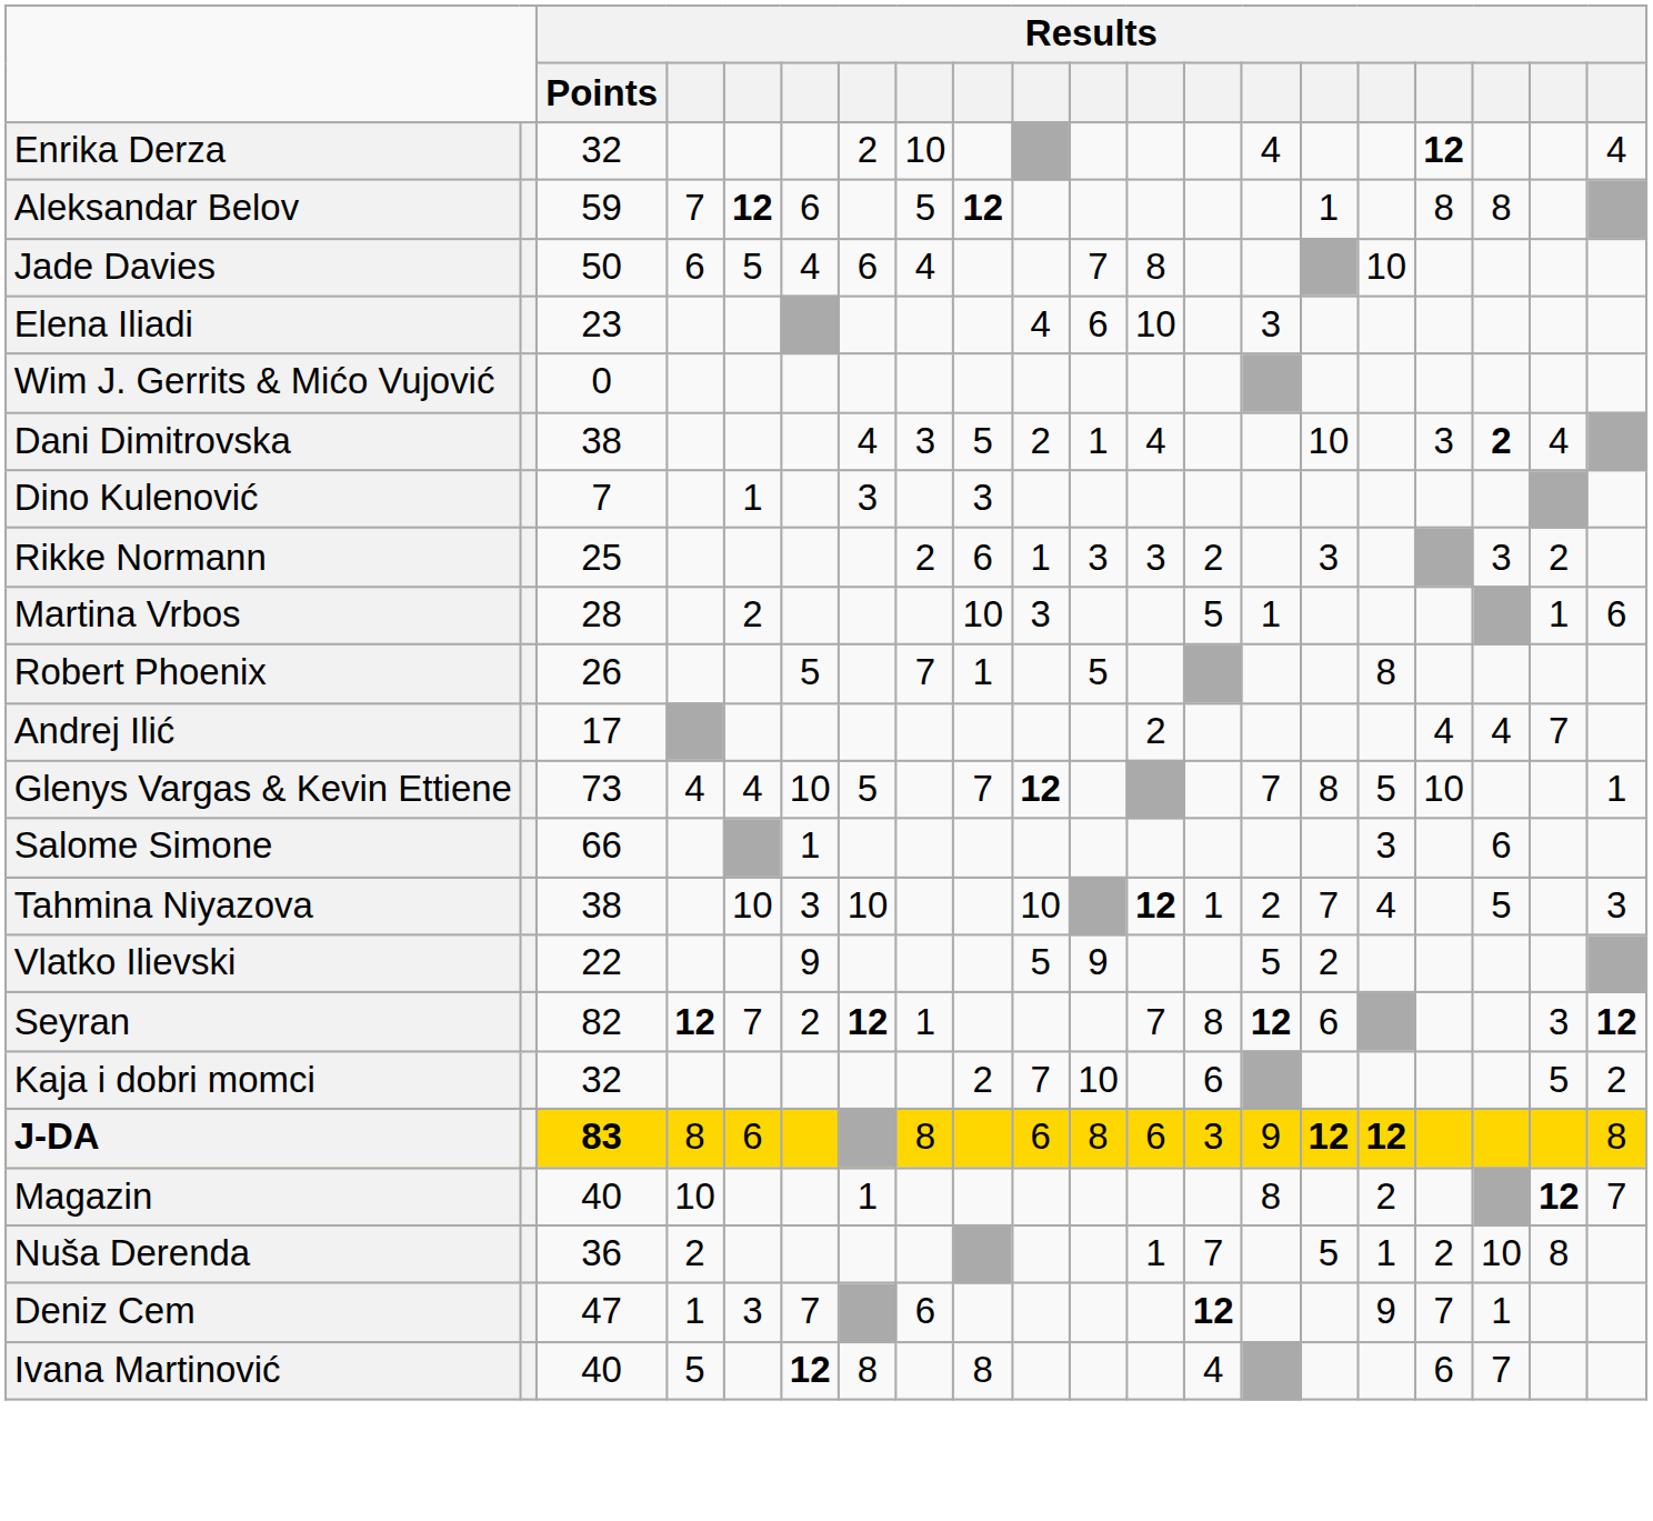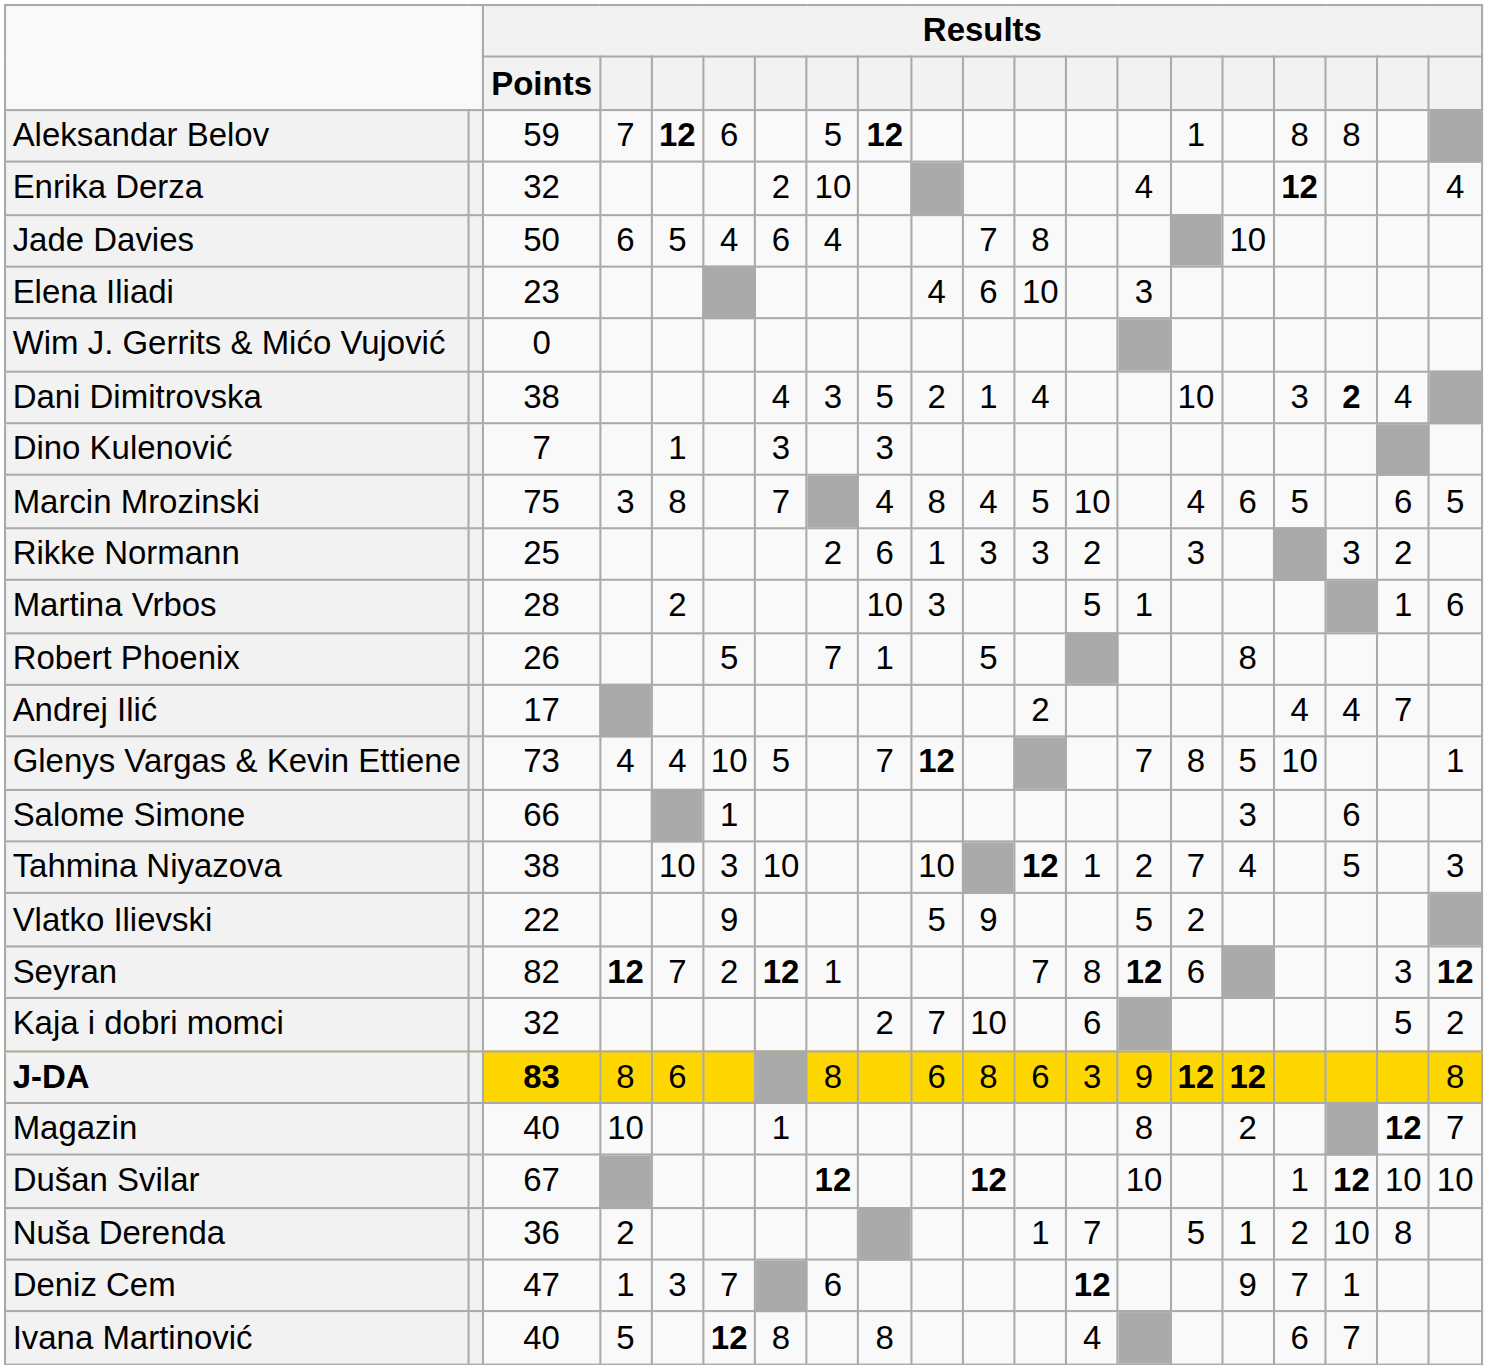 <table class="wikitable" border="1" style="text-align:center">
 <tr>
 <td colspan="2" rowspan="2"></td>
 <th colspan="18">Results</th>
 </tr>
 <tr>
 <th>Points</th>
 <th></th>
 <th></th>
 <th></th>
 <th></th>
 <th></th>
 <th></th>
 <th></th>
 <th></th>
 <th></th>
 <th></th>
 <th></th>
 <th></th>
 <th></th>
 <th></th>
 <th></th>
 <th></th>
 <th></th>
 </tr>
 <tr>
+<td style="text-align:left; background:#f2f2f2;">Aleksandar Belov</td>
+<td style="text-align:right; background:#f2f2f2;"></td>
+<td>59</td>
+<td>7</td>
+<td><strong>12</strong></td>
+<td>6</td>
+<td></td>
+<td>5</td>
+<td><strong>12</strong></td>
+<td></td>
+<td></td>
+<td></td>
+<td></td>
+<td></td>
+<td>1</td>
+<td></td>
+<td>8</td>
+<td>8</td>
+<td></td>
+<td style="text-align:left; background:#aaaaaa;"></td>
+</tr>
+<tr>
 <td style="text-align:left; background:#f2f2f2;">Enrika Derza</td>
 <td style="text-align:right; background:#f2f2f2;"></td>
 <td>32</td>
 <td></td>
 <td></td>
 <td></td>
 <td>2</td>
 <td>10</td>
 <td></td>
 <td style="text-align:left; background:#aaaaaa;"></td>
 <td></td>
 <td></td>
 <td></td>
 <td>4</td>
 <td></td>
 <td></td>
 <td><strong>12</strong></td>
 <td></td>
 <td></td>
 <td>4</td>
-</tr>
-<tr>
-<td style="text-align:left; background:#f2f2f2;">Aleksandar Belov</td>
-<td style="text-align:right; background:#f2f2f2;"></td>
-<td>59</td>
-<td>7</td>
-<td><strong>12</strong></td>
-<td>6</td>
-<td></td>
-<td>5</td>
-<td><strong>12</strong></td>
-<td></td>
-<td></td>
-<td></td>
-<td></td>
-<td></td>
-<td>1</td>
-<td></td>
-<td>8</td>
-<td>8</td>
-<td></td>
-<td style="text-align:left; background:#aaaaaa;"></td>
 </tr>
 <tr>
 <td style="text-align:left; background:#f2f2f2;">Jade Davies</td>
 <td style="text-align:right; background:#f2f2f2;"></td>
 <td>50</td>
 <td>6</td>
 <td>5</td>
 <td>4</td>
 <td>6</td>
 <td>4</td>
 <td></td>
 <td></td>
 <td>7</td>
 <td>8</td>
 <td></td>
 <td></td>
 <td style="text-align:left; background:#aaaaaa;"></td>
 <td>10</td>
 <td></td>
 <td></td>
 <td></td>
 <td></td>
 </tr>
 <tr>
 <td style="text-align:left; background:#f2f2f2;">Elena Iliadi</td>
 <td style="text-align:right; background:#f2f2f2;"></td>
 <td>23</td>
 <td></td>
 <td></td>
 <td style="text-align:left; background:#aaaaaa;"></td>
 <td></td>
 <td></td>
 <td></td>
 <td>4</td>
 <td>6</td>
 <td>10</td>
 <td></td>
 <td>3</td>
 <td></td>
 <td></td>
 <td></td>
 <td></td>
 <td></td>
 <td></td>
 </tr>
 <tr>
 <td style="text-align:left; background:#f2f2f2;">Wim J. Gerrits & Mićo Vujović</td>
 <td style="text-align:right; background:#f2f2f2;"></td>
 <td>0</td>
 <td></td>
 <td></td>
 <td></td>
 <td></td>
 <td></td>
 <td></td>
 <td></td>
 <td></td>
 <td></td>
 <td></td>
 <td style="text-align:left; background:#aaaaaa;"></td>
 <td></td>
 <td></td>
 <td></td>
 <td></td>
 <td></td>
 <td></td>
 </tr>
 <tr>
 <td style="text-align:left; background:#f2f2f2;">Dani Dimitrovska</td>
 <td style="text-align:right; background:#f2f2f2;"></td>
 <td>38</td>
 <td></td>
 <td></td>
 <td></td>
 <td>4</td>
 <td>3</td>
 <td>5</td>
 <td>2</td>
 <td>1</td>
 <td>4</td>
 <td></td>
 <td></td>
 <td>10</td>
 <td></td>
 <td>3</td>
 <td><strong>2</strong></td>
 <td>4</td>
 <td style="text-align:left; background:#aaaaaa;"></td>
 </tr>
 <tr>
 <td style="text-align:left; background:#f2f2f2;">Dino Kulenović</td>
 <td style="text-align:right; background:#f2f2f2;"></td>
 <td>7</td>
 <td></td>
 <td>1</td>
 <td></td>
 <td>3</td>
 <td></td>
 <td>3</td>
 <td></td>
 <td></td>
 <td></td>
 <td></td>
 <td></td>
 <td></td>
 <td></td>
 <td></td>
 <td></td>
 <td style="text-align:left; background:#aaaaaa;"></td>
 <td></td>
+</tr>
+<tr>
+<td style="text-align:left; background:#f2f2f2;">Marcin Mrozinski</td>
+<td style="text-align:right; background:#f2f2f2;"></td>
+<td>75</td>
+<td>3</td>
+<td>8</td>
+<td></td>
+<td>7</td>
+<td style="text-align:left; background:#aaaaaa;"></td>
+<td>4</td>
+<td>8</td>
+<td>4</td>
+<td>5</td>
+<td>10</td>
+<td></td>
+<td>4</td>
+<td>6</td>
+<td>5</td>
+<td></td>
+<td>6</td>
+<td>5</td>
 </tr>
 <tr>
 <td style="text-align:left; background:#f2f2f2;">Rikke Normann</td>
 <td style="text-align:right; background:#f2f2f2;"></td>
 <td>25</td>
 <td></td>
 <td></td>
 <td></td>
 <td></td>
 <td>2</td>
 <td>6</td>
 <td>1</td>
 <td>3</td>
 <td>3</td>
 <td>2</td>
 <td></td>
 <td>3</td>
 <td></td>
 <td style="text-align:left; background:#aaaaaa;"></td>
 <td>3</td>
 <td>2</td>
 <td></td>
 </tr>
 <tr>
 <td style="text-align:left; background:#f2f2f2;">Martina Vrbos</td>
 <td style="text-align:right; background:#f2f2f2;"></td>
 <td>28</td>
 <td></td>
 <td>2</td>
 <td></td>
 <td></td>
 <td></td>
 <td>10</td>
 <td>3</td>
 <td></td>
 <td></td>
 <td>5</td>
 <td>1</td>
 <td></td>
 <td></td>
 <td></td>
 <td style="text-align:left; background:#aaaaaa;"></td>
 <td>1</td>
 <td>6</td>
 </tr>
 <tr>
 <td style="text-align:left; background:#f2f2f2;">Robert Phoenix</td>
 <td style="text-align:right; background:#f2f2f2;"></td>
 <td>26</td>
 <td></td>
 <td></td>
 <td>5</td>
 <td></td>
 <td>7</td>
 <td>1</td>
 <td></td>
 <td>5</td>
 <td></td>
 <td style="text-align:left; background:#aaaaaa;"></td>
 <td></td>
 <td></td>
 <td>8</td>
 <td></td>
 <td></td>
 <td></td>
 <td></td>
 </tr>
 <tr>
 <td style="text-align:left; background:#f2f2f2;">Andrej Ilić</td>
 <td style="text-align:right; background:#f2f2f2;"></td>
 <td>17</td>
 <td style="text-align:left; background:#aaaaaa;"></td>
 <td></td>
 <td></td>
 <td></td>
 <td></td>
 <td></td>
 <td></td>
 <td></td>
 <td>2</td>
 <td></td>
 <td></td>
 <td></td>
 <td></td>
 <td>4</td>
 <td>4</td>
 <td>7</td>
 <td></td>
 </tr>
 <tr>
 <td style="text-align:left; background:#f2f2f2;">Glenys Vargas & Kevin Ettiene</td>
 <td style="text-align:right; background:#f2f2f2;"></td>
 <td>73</td>
 <td>4</td>
 <td>4</td>
 <td>10</td>
 <td>5</td>
 <td></td>
 <td>7</td>
 <td><strong>12</strong></td>
 <td></td>
 <td style="text-align:left; background:#aaaaaa;"></td>
 <td></td>
 <td>7</td>
 <td>8</td>
 <td>5</td>
 <td>10</td>
 <td></td>
 <td></td>
 <td>1</td>
 </tr>
 <tr>
 <td style="text-align:left; background:#f2f2f2;">Salome Simone</td>
 <td style="text-align:right; background:#f2f2f2;"></td>
 <td>66</td>
 <td></td>
 <td style="text-align:left; background:#aaaaaa;"></td>
 <td>1</td>
 <td></td>
 <td></td>
 <td></td>
 <td></td>
 <td></td>
 <td></td>
 <td></td>
 <td></td>
 <td></td>
 <td>3</td>
 <td></td>
 <td>6</td>
 <td></td>
 <td></td>
 </tr>
 <tr>
 <td style="text-align:left; background:#f2f2f2;">Tahmina Niyazova</td>
 <td style="text-align:right; background:#f2f2f2;"></td>
 <td>38</td>
 <td></td>
 <td>10</td>
 <td>3</td>
 <td>10</td>
 <td></td>
 <td></td>
 <td>10</td>
 <td style="text-align:left; background:#aaaaaa;"></td>
 <td><strong>12</strong></td>
 <td>1</td>
 <td>2</td>
 <td>7</td>
 <td>4</td>
 <td></td>
 <td>5</td>
 <td></td>
 <td>3</td>
 </tr>
 <tr>
 <td style="text-align:left; background:#f2f2f2;">Vlatko Ilievski</td>
 <td style="text-align:right; background:#f2f2f2;"></td>
 <td>22</td>
 <td></td>
 <td></td>
 <td>9</td>
 <td></td>
 <td></td>
 <td></td>
 <td>5</td>
 <td>9</td>
 <td></td>
 <td></td>
 <td>5</td>
 <td>2</td>
 <td></td>
 <td></td>
 <td></td>
 <td></td>
 <td style="text-align:left; background:#aaaaaa;"></td>
 </tr>
 <tr>
 <td style="text-align:left; background:#f2f2f2;">Seyran</td>
 <td style="text-align:right; background:#f2f2f2;"></td>
 <td>82</td>
 <td><strong>12</strong></td>
 <td>7</td>
 <td>2</td>
 <td><strong>12</strong></td>
 <td>1</td>
 <td></td>
 <td></td>
 <td></td>
 <td>7</td>
 <td>8</td>
 <td><strong>12</strong></td>
 <td>6</td>
 <td style="text-align:left; background:#aaaaaa;"></td>
 <td></td>
 <td></td>
 <td>3</td>
 <td><strong>12</strong></td>
 </tr>
 <tr>
 <td style="text-align:left; background:#f2f2f2;">Kaja i dobri momci</td>
 <td style="text-align:right; background:#f2f2f2;"></td>
 <td>32</td>
 <td></td>
 <td></td>
 <td></td>
 <td></td>
 <td></td>
 <td>2</td>
 <td>7</td>
 <td>10</td>
 <td></td>
 <td>6</td>
 <td style="text-align:left; background:#aaaaaa;"></td>
 <td></td>
 <td></td>
 <td></td>
 <td></td>
 <td>5</td>
 <td>2</td>
 </tr>
 <tr style="font-weight; background: gold;">
 <td style="text-align:left; background:#f2f2f2;"><strong>J-DA</strong></td>
 <td style="text-align:right; background:#f2f2f2;"></td>
 <td><strong>83</strong></td>
 <td>8</td>
 <td>6</td>
 <td></td>
 <td style="text-align:left; background:#aaaaaa;"></td>
 <td>8</td>
 <td></td>
 <td>6</td>
 <td>8</td>
 <td>6</td>
 <td>3</td>
 <td>9</td>
 <td><strong>12</strong></td>
 <td><strong>12</strong></td>
 <td></td>
 <td></td>
 <td></td>
 <td>8</td>
 </tr>
 <tr>
 <td style="text-align:left; background:#f2f2f2;">Magazin</td>
 <td style="text-align:right; background:#f2f2f2;"></td>
 <td>40</td>
 <td>10</td>
 <td></td>
 <td></td>
 <td>1</td>
 <td></td>
 <td></td>
 <td></td>
 <td></td>
 <td></td>
 <td></td>
 <td>8</td>
 <td></td>
 <td>2</td>
 <td></td>
 <td style="text-align:left; background:#aaaaaa;"></td>
 <td><strong>12</strong></td>
 <td>7</td>
 </tr>
 <tr>
+<td style="text-align:left; background:#f2f2f2;">Dušan Svilar</td>
+<td style="text-align:right; background:#f2f2f2;"></td>
+<td>67</td>
+<td style="text-align:left; background:#aaaaaa;"></td>
+<td></td>
+<td></td>
+<td></td>
+<td><strong>12</strong></td>
+<td></td>
+<td></td>
+<td><strong>12</strong></td>
+<td></td>
+<td></td>
+<td>10</td>
+<td></td>
+<td></td>
+<td>1</td>
+<td><strong>12</strong></td>
+<td>10</td>
+<td>10</td>
+</tr>
+<tr>
 <td style="text-align:left; background:#f2f2f2;">Nuša Derenda</td>
 <td style="text-align:right; background:#f2f2f2;"></td>
 <td>36</td>
 <td>2</td>
 <td></td>
 <td></td>
 <td></td>
 <td></td>
 <td style="text-align:left; background:#aaaaaa;"></td>
 <td></td>
 <td></td>
 <td>1</td>
 <td>7</td>
 <td></td>
 <td>5</td>
 <td>1</td>
 <td>2</td>
 <td>10</td>
 <td>8</td>
 <td></td>
 </tr>
 <tr>
 <td style="text-align:left; background:#f2f2f2;">Deniz Cem</td>
 <td style="text-align:right; background:#f2f2f2;"></td>
 <td>47</td>
 <td>1</td>
 <td>3</td>
 <td>7</td>
 <td style="text-align:left; background:#aaaaaa;"></td>
 <td>6</td>
 <td></td>
 <td></td>
 <td></td>
 <td></td>
 <td><strong>12</strong></td>
 <td></td>
 <td></td>
 <td>9</td>
 <td>7</td>
 <td>1</td>
 <td></td>
 <td></td>
 </tr>
 <tr>
 <td style="text-align:left; background:#f2f2f2;">Ivana Martinović</td>
 <td style="text-align:right; background:#f2f2f2;"></td>
 <td>40</td>
 <td>5</td>
 <td></td>
 <td><strong>12</strong></td>
 <td>8</td>
 <td></td>
 <td>8</td>
 <td></td>
 <td></td>
 <td></td>
 <td>4</td>
 <td style="text-align:left; background:#aaaaaa;"></td>
 <td></td>
 <td></td>
 <td>6</td>
 <td>7</td>
 <td></td>
 <td></td>
 </tr>
 </table>
